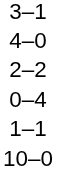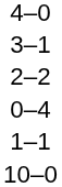 <table cellspacing=1 width=70%>
 <tr>
 <th width=25%></th>
 <th width=30%></th>
 <th width=15%></th>
 <th width=30%></th>
 </tr>
 <tr>
 <td></td>
 <td align=right></td>
-<td align=center>3–1</td>
+<td align=center>4–0</td>
 <td></td>
 </tr>
 <tr>
 <td></td>
 <td align=right></td>
-<td align=center>4–0</td>
+<td align=center>3–1</td>
 <td></td>
 </tr>
 <tr>
 <td></td>
 <td align=right></td>
 <td align=center>2–2</td>
 <td></td>
 </tr>
 <tr>
 <td></td>
 <td align=right></td>
 <td align=center>0–4</td>
 <td></td>
 </tr>
 <tr>
 <td></td>
 <td align=right></td>
 <td align=center>1–1</td>
 <td></td>
 </tr>
 <tr>
 <td></td>
 <td align=right></td>
 <td align=center>10–0</td>
 <td></td>
 </tr>
 </table>
